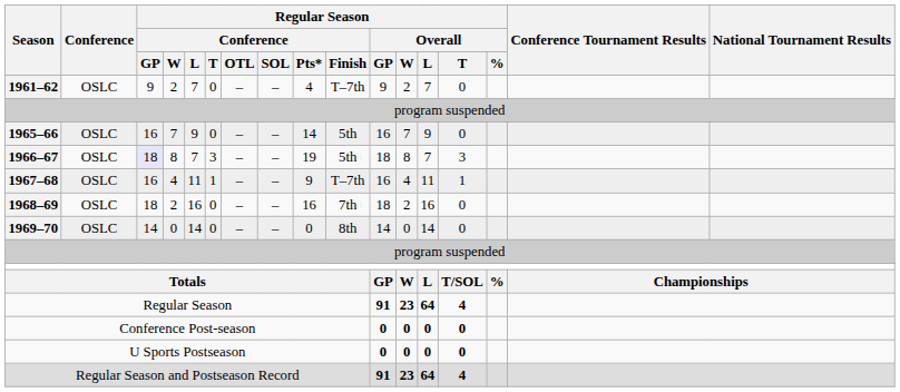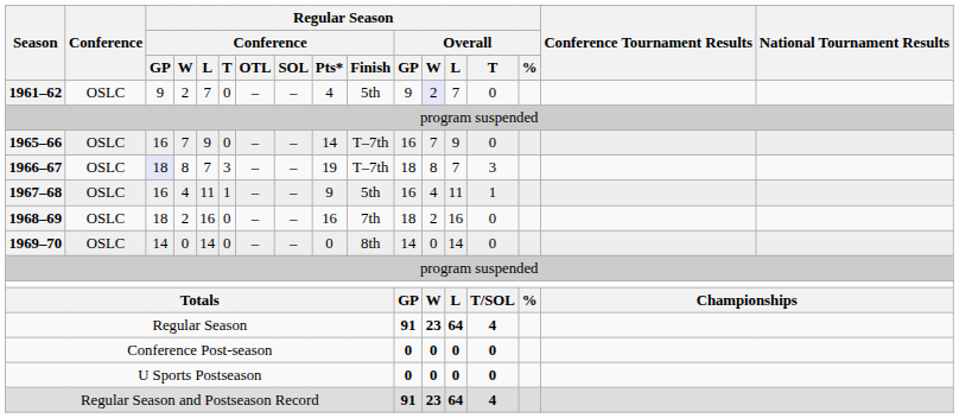 <table class="wikitable" style="text-align: center; font-size: 95%">
 <tr>
 <th rowspan="3">Season</th>
 <th rowspan="3">Conference</th>
 <th colspan="13">Regular Season</th>
 <th rowspan="3">Conference Tournament Results</th>
 <th rowspan="3">National Tournament Results</th>
 </tr>
 <tr>
 <th colspan="8">Conference</th>
 <th colspan="5">Overall</th>
 </tr>
 <tr>
 <th>GP</th>
 <th>W</th>
 <th>L</th>
 <th>T</th>
 <th>OTL</th>
 <th>SOL</th>
 <th>Pts*</th>
 <th>Finish</th>
 <th>GP</th>
 <th>W</th>
 <th>L</th>
 <th>T</th>
 <th>%</th>
 </tr>
 <tr>
 <th>1961–62</th>
 <td>OSLC</td>
 <td>9</td>
 <td>2</td>
 <td>7</td>
 <td>0</td>
 <td>–</td>
 <td>–</td>
 <td>4</td>
-<td>T–7th</td>
+<td>5th</td>
 <td>9</td>
-<td>2</td>
+<td style="background: lavender;">2</td>
 <td>7</td>
 <td>0</td>
 <td></td>
 <td align="left"></td>
 <td align="left"></td>
 </tr>
 <tr bgcolor=cccccc>
 <td colspan=18>program suspended</td>
 </tr>
 <tr bgcolor=eeeeee>
 <th>1965–66</th>
 <td>OSLC</td>
 <td>16</td>
 <td>7</td>
 <td>9</td>
 <td>0</td>
 <td>–</td>
 <td>–</td>
 <td>14</td>
-<td>5th</td>
+<td>T–7th</td>
 <td>16</td>
 <td>7</td>
 <td>9</td>
 <td>0</td>
 <td></td>
 <td align="left"></td>
 <td align="left"></td>
 </tr>
 <tr>
 <th>1966–67</th>
 <td>OSLC</td>
 <td style="background: lavender;">18</td>
 <td>8</td>
 <td>7</td>
 <td>3</td>
 <td>–</td>
 <td>–</td>
 <td>19</td>
-<td>5th</td>
+<td>T–7th</td>
 <td>18</td>
 <td>8</td>
 <td>7</td>
 <td>3</td>
 <td></td>
 <td align="left"></td>
 <td align="left"></td>
 </tr>
 <tr bgcolor=eeeeee>
 <th>1967–68</th>
 <td>OSLC</td>
 <td>16</td>
 <td>4</td>
 <td>11</td>
 <td>1</td>
 <td>–</td>
 <td>–</td>
 <td>9</td>
-<td>T–7th</td>
+<td>5th</td>
 <td>16</td>
 <td>4</td>
 <td>11</td>
 <td>1</td>
 <td></td>
 <td align="left"></td>
 <td align="left"></td>
 </tr>
 <tr>
 <th>1968–69</th>
 <td>OSLC</td>
 <td>18</td>
 <td>2</td>
 <td>16</td>
 <td>0</td>
 <td>–</td>
 <td>–</td>
 <td>16</td>
 <td>7th</td>
 <td>18</td>
 <td>2</td>
 <td>16</td>
 <td>0</td>
 <td></td>
 <td align="left"></td>
 <td align="left"></td>
 </tr>
 <tr bgcolor=eeeeee>
 <th>1969–70</th>
 <td>OSLC</td>
 <td>14</td>
 <td>0</td>
 <td>14</td>
 <td>0</td>
 <td>–</td>
 <td>–</td>
 <td>0</td>
 <td>8th</td>
 <td>14</td>
 <td>0</td>
 <td>14</td>
 <td>0</td>
 <td></td>
 <td align="left"></td>
 <td align="left"></td>
 </tr>
 <tr bgcolor=cccccc>
 <td colspan=18>program suspended</td>
 </tr>
 <tr>
 </tr>
 <tr ->
 </tr>
 <tr>
 <td colspan="17" style="background:#fff;"></td>
 </tr>
 <tr>
 <th colspan="10">Totals</th>
 <th>GP</th>
 <th>W</th>
 <th>L</th>
 <th>T/SOL</th>
 <th>%</th>
 <th colspan="2">Championships</th>
 </tr>
 <tr>
 <td colspan="10">Regular Season</td>
 <td><strong>91</strong></td>
 <td><strong>23</strong></td>
 <td><strong>64</strong></td>
 <td><strong>4</strong></td>
 <td><strong></strong></td>
 <td colspan="2" align="left"></td>
 </tr>
 <tr>
 <td colspan="10">Conference Post-season</td>
 <td><strong>0</strong></td>
 <td><strong>0</strong></td>
 <td><strong>0</strong></td>
 <td><strong>0</strong></td>
 <td><strong></strong></td>
 <td colspan="2" align="left"></td>
 </tr>
 <tr>
 <td colspan="10">U Sports Postseason</td>
 <td><strong>0</strong></td>
 <td><strong>0</strong></td>
 <td><strong>0</strong></td>
 <td><strong>0</strong></td>
 <td><strong></strong></td>
 <td colspan="2" align="left"></td>
 </tr>
 <tr bgcolor=dddddd>
 <td colspan="10">Regular Season and Postseason Record</td>
 <td><strong>91</strong></td>
 <td><strong>23</strong></td>
 <td><strong>64</strong></td>
 <td><strong>4</strong></td>
 <td><strong></strong></td>
 <td colspan="2" align="left"></td>
 </tr>
 </table>
